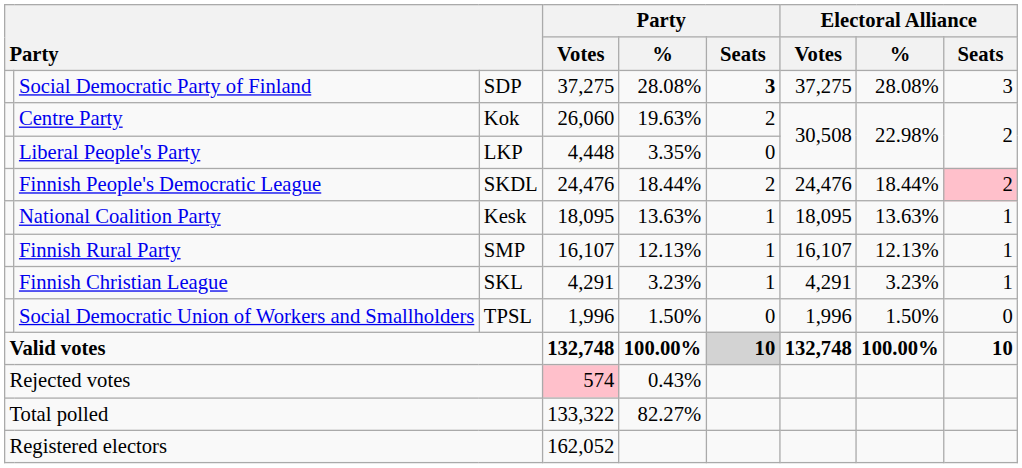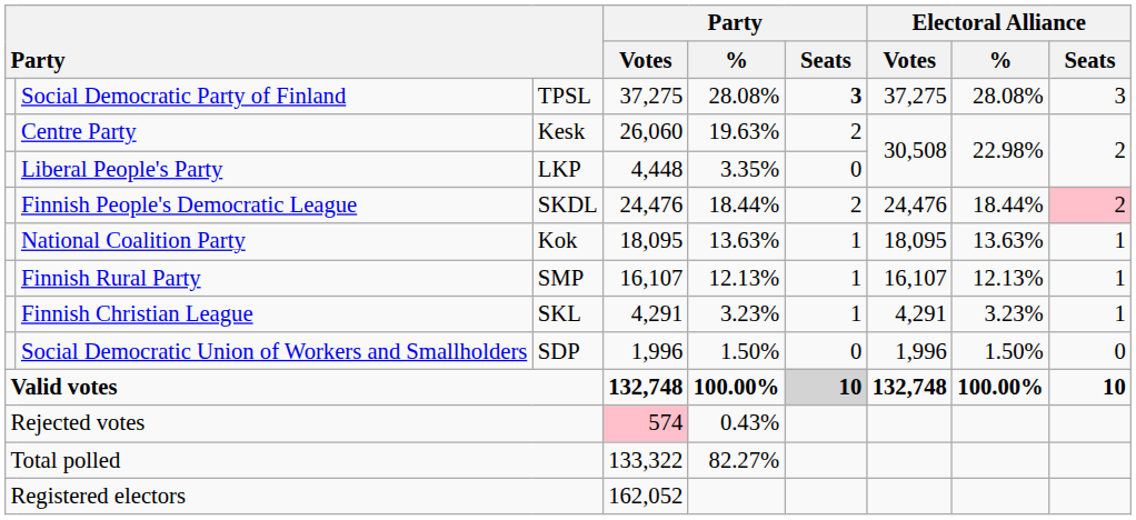 <table class="wikitable" border="1" style="text-align:right;">
 <tr>
 <th style="text-align:left;" valign=bottom rowspan=2 colspan=3>Party</th>
 <th colspan=3>Party</th>
 <th colspan=3>Electoral Alliance</th>
 </tr>
 <tr>
 <th align=center valign=bottom width="50">Votes</th>
 <th align=center valign=bottom width="50">%</th>
 <th align=center valign=bottom width="50">Seats</th>
 <th align=center valign=bottom width="50">Votes</th>
 <th align=center valign=bottom width="50">%</th>
 <th align=center valign=bottom width="50">Seats</th>
 </tr>
 <tr>
 <td></td>
 <td align=left style="white-space: nowrap;"><a href='#'>Social Democratic Party of Finland</a></td>
-<td align=left>SDP</td>
+<td align=left>TPSL</td>
 <td>37,275</td>
 <td>28.08%</td>
 <td><strong>3</strong></td>
 <td>37,275</td>
 <td>28.08%</td>
 <td>3</td>
 </tr>
 <tr>
 <td></td>
 <td align=left><a href='#'>Centre Party</a></td>
-<td align=left>Kok</td>
+<td align=left>Kesk</td>
 <td>26,060</td>
 <td>19.63%</td>
 <td>2</td>
 <td rowspan=2>30,508</td>
 <td rowspan=2>22.98%</td>
 <td rowspan=2>2</td>
 </tr>
 <tr>
 <td></td>
 <td align=left><a href='#'>Liberal People's Party</a></td>
 <td align=left>LKP</td>
 <td>4,448</td>
 <td>3.35%</td>
 <td>0</td>
 </tr>
 <tr>
 <td></td>
 <td align=left><a href='#'>Finnish People's Democratic League</a></td>
 <td align=left>SKDL</td>
 <td>24,476</td>
 <td>18.44%</td>
 <td>2</td>
 <td>24,476</td>
 <td>18.44%</td>
 <td style="background: pink;">2</td>
 </tr>
 <tr>
 <td></td>
 <td align=left><a href='#'>National Coalition Party</a></td>
-<td align=left>Kesk</td>
+<td align=left>Kok</td>
 <td>18,095</td>
 <td>13.63%</td>
 <td>1</td>
 <td>18,095</td>
 <td>13.63%</td>
 <td>1</td>
 </tr>
 <tr>
 <td></td>
 <td align=left><a href='#'>Finnish Rural Party</a></td>
 <td align=left>SMP</td>
 <td>16,107</td>
 <td>12.13%</td>
 <td>1</td>
 <td>16,107</td>
 <td>12.13%</td>
 <td>1</td>
 </tr>
 <tr>
 <td></td>
 <td align=left><a href='#'>Finnish Christian League</a></td>
 <td align=left>SKL</td>
 <td>4,291</td>
 <td>3.23%</td>
 <td>1</td>
 <td>4,291</td>
 <td>3.23%</td>
 <td>1</td>
 </tr>
 <tr>
 <td></td>
 <td align=left><a href='#'>Social Democratic Union of Workers and Smallholders</a></td>
-<td align=left>TPSL</td>
+<td align=left>SDP</td>
 <td>1,996</td>
 <td>1.50%</td>
 <td>0</td>
 <td>1,996</td>
 <td>1.50%</td>
 <td>0</td>
 </tr>
 <tr style="font-weight:bold">
 <td align=left colspan=3>Valid votes</td>
 <td>132,748</td>
 <td>100.00%</td>
 <td style="background: lightgrey;">10</td>
 <td>132,748</td>
 <td>100.00%</td>
 <td>10</td>
 </tr>
 <tr>
 <td align=left colspan=3>Rejected votes</td>
 <td style="background: pink;">574</td>
 <td>0.43%</td>
 <td></td>
 <td></td>
 <td></td>
 <td></td>
 </tr>
 <tr>
 <td align=left colspan=3>Total polled</td>
 <td>133,322</td>
 <td>82.27%</td>
 <td></td>
 <td></td>
 <td></td>
 <td></td>
 </tr>
 <tr>
 <td align=left colspan=3>Registered electors</td>
 <td>162,052</td>
 <td></td>
 <td></td>
 <td></td>
 <td></td>
 <td></td>
 </tr>
 </table>
